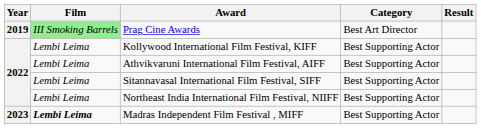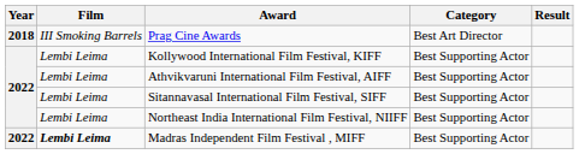 <table class="wikitable plainrowheaders">
 <tr>
 <th scope="col">Year</th>
 <th scope="col">Film</th>
 <th scope="col">Award</th>
 <th scope="col">Category</th>
 <th scope="col">Result</th>
 </tr>
 <tr>
-<th scope="row" rowspan="1">2019</th>
-<td rowspan="1" style="background: lightgreen;"><em>III Smoking Barrels</em></td>
+<th scope="row" rowspan="1">2018</th>
+<td rowspan="1"><em>III Smoking Barrels</em></td>
 <td><a href='#'>Prag Cine Awards</a></td>
 <td>Best Art Director</td>
 <td></td>
 </tr>
 <tr>
 <th scope="row" rowspan="4">2022</th>
 <td rowspan="1"><em>Lembi Leima</em></td>
 <td>Kollywood International Film Festival, KIFF</td>
 <td>Best Supporting Actor</td>
 <td></td>
 </tr>
 <tr>
 <td rowspan="1"><em>Lembi Leima</em></td>
 <td>Athvikvaruni International Film Festival, AIFF</td>
 <td>Best Supporting Actor</td>
 <td></td>
 </tr>
 <tr>
 <td rowspan="1"><em>Lembi Leima</em></td>
 <td>Sitannavasal International Film Festival, SIFF</td>
 <td>Best Supporting Actor</td>
 <td></td>
 </tr>
 <tr>
 <td rowspan="1"><em>Lembi Leima</em></td>
 <td>Northeast India International Film Festival, NIIFF</td>
 <td>Best Supporting Actor</td>
 <td></td>
 </tr>
 <tr>
-<th scope="row" rowspan="1">2023</th>
+<th scope="row" rowspan="1">2022</th>
 <td rowspan="1"><strong><em>Lembi Leima</em></strong></td>
 <td>Madras Independent Film Festival , MIFF</td>
 <td>Best Supporting Actor</td>
 <td></td>
 </tr>
 </table>
